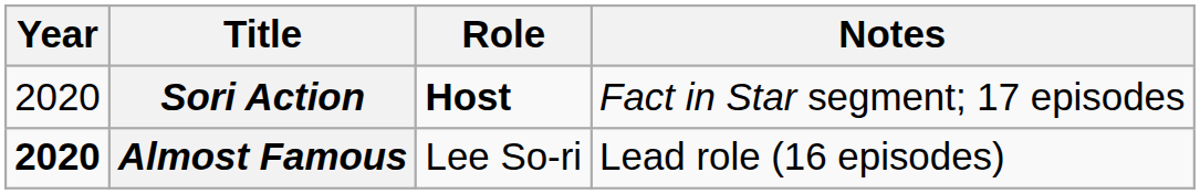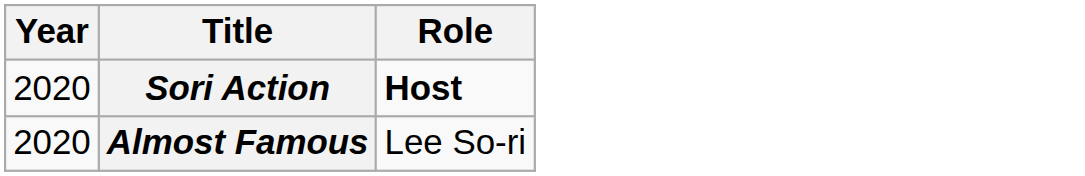 <table class="wikitable plainrowheaders sortable" style="margin-right: 0;">
 <tr>
 <th scope="col">Year</th>
 <th scope="col">Title</th>
 <th scope="col">Role</th>
-<th scope="col" class="unsortable">Notes</th>
 </tr>
 <tr>
 <td>2020</td>
 <th scope="row"><em>Sori Action</em></th>
 <td><strong>Host</strong></td>
-<td><em>Fact in Star</em> segment; 17 episodes</td>
 </tr>
 <tr>
-<td><strong>2020</strong></td>
+<td>2020</td>
 <th scope="row"><em>Almost Famous</em></th>
 <td>Lee So-ri</td>
-<td>Lead role (16 episodes)</td>
 </tr>
 </table>
